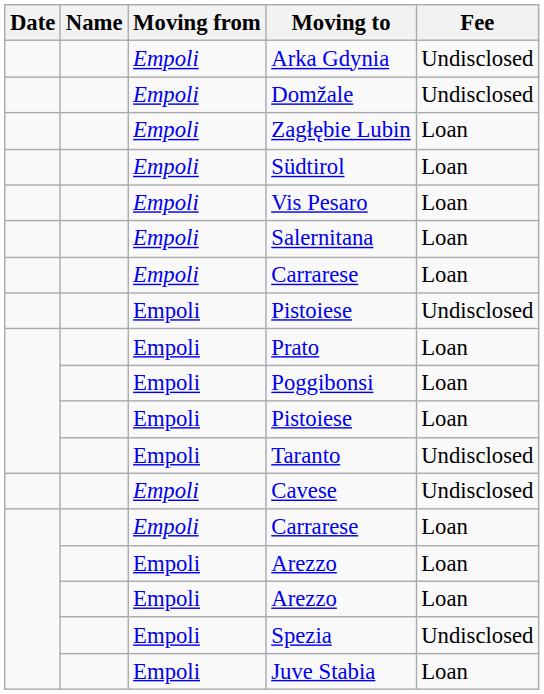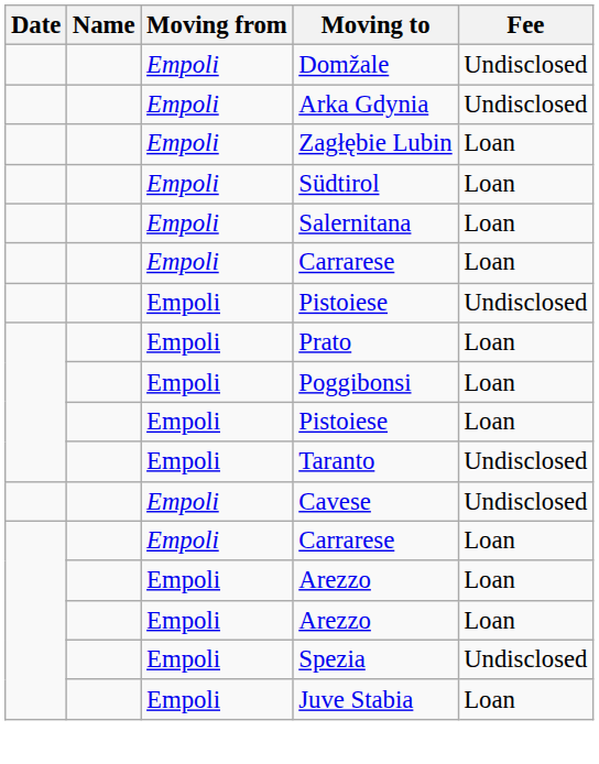 <table class="wikitable sortable">
 <tr>
 <th>Date</th>
 <th>Name</th>
 <th>Moving from</th>
 <th>Moving to</th>
 <th>Fee</th>
 </tr>
 <tr>
 <td><strong></strong></td>
 <td></td>
 <td><em><a href='#'>Empoli</a></em></td>
-<td> <a href='#'>Arka Gdynia</a></td>
+<td> <a href='#'>Domžale</a></td>
 <td>Undisclosed</td>
 </tr>
 <tr>
 <td><strong></strong></td>
 <td></td>
 <td><em><a href='#'>Empoli</a></em></td>
-<td> <a href='#'>Domžale</a></td>
+<td> <a href='#'>Arka Gdynia</a></td>
 <td>Undisclosed</td>
 </tr>
 <tr>
 <td><strong></strong></td>
 <td></td>
 <td><em><a href='#'>Empoli</a></em></td>
 <td> <a href='#'>Zagłębie Lubin</a></td>
 <td>Loan</td>
 </tr>
 <tr>
 <td><strong></strong></td>
 <td></td>
 <td><em><a href='#'>Empoli</a></em></td>
 <td><a href='#'>Südtirol</a></td>
-<td>Loan</td>
-</tr>
-<tr>
-<td><strong></strong></td>
-<td></td>
-<td><em><a href='#'>Empoli</a></em></td>
-<td><a href='#'>Vis Pesaro</a></td>
 <td>Loan</td>
 </tr>
 <tr>
 <td><strong></strong></td>
 <td></td>
 <td><em><a href='#'>Empoli</a></em></td>
 <td><a href='#'>Salernitana</a></td>
 <td>Loan</td>
 </tr>
 <tr>
 <td><strong></strong></td>
 <td></td>
 <td><em><a href='#'>Empoli</a></em></td>
 <td><a href='#'>Carrarese</a></td>
 <td>Loan</td>
 </tr>
 <tr>
 <td><strong></strong></td>
 <td></td>
 <td><a href='#'>Empoli</a></td>
 <td><a href='#'>Pistoiese</a></td>
 <td>Undisclosed</td>
 </tr>
 <tr>
 <td rowspan="4"><strong></strong></td>
 <td></td>
 <td><a href='#'>Empoli</a></td>
 <td><a href='#'>Prato</a></td>
 <td>Loan</td>
 </tr>
 <tr>
 <td></td>
 <td><a href='#'>Empoli</a></td>
 <td><a href='#'>Poggibonsi</a></td>
 <td>Loan</td>
 </tr>
 <tr>
 <td></td>
 <td><a href='#'>Empoli</a></td>
 <td><a href='#'>Pistoiese</a></td>
 <td>Loan</td>
 </tr>
 <tr>
 <td></td>
 <td><a href='#'>Empoli</a></td>
 <td><a href='#'>Taranto</a></td>
 <td>Undisclosed</td>
 </tr>
 <tr>
 <td><strong></strong></td>
 <td></td>
 <td><em><a href='#'>Empoli</a></em></td>
 <td><a href='#'>Cavese</a></td>
 <td>Undisclosed</td>
 </tr>
 <tr>
 <td rowspan="5"><strong></strong></td>
 <td></td>
 <td><em><a href='#'>Empoli</a></em></td>
 <td><a href='#'>Carrarese</a></td>
 <td>Loan</td>
 </tr>
 <tr>
 <td></td>
 <td><a href='#'>Empoli</a></td>
 <td><a href='#'>Arezzo</a></td>
 <td>Loan</td>
 </tr>
 <tr>
 <td></td>
 <td><a href='#'>Empoli</a></td>
 <td><a href='#'>Arezzo</a></td>
 <td>Loan</td>
 </tr>
 <tr>
 <td></td>
 <td><a href='#'>Empoli</a></td>
 <td><a href='#'>Spezia</a></td>
 <td>Undisclosed</td>
 </tr>
 <tr>
 <td></td>
 <td><a href='#'>Empoli</a></td>
 <td><a href='#'>Juve Stabia</a></td>
 <td>Loan</td>
 </tr>
 </table>
